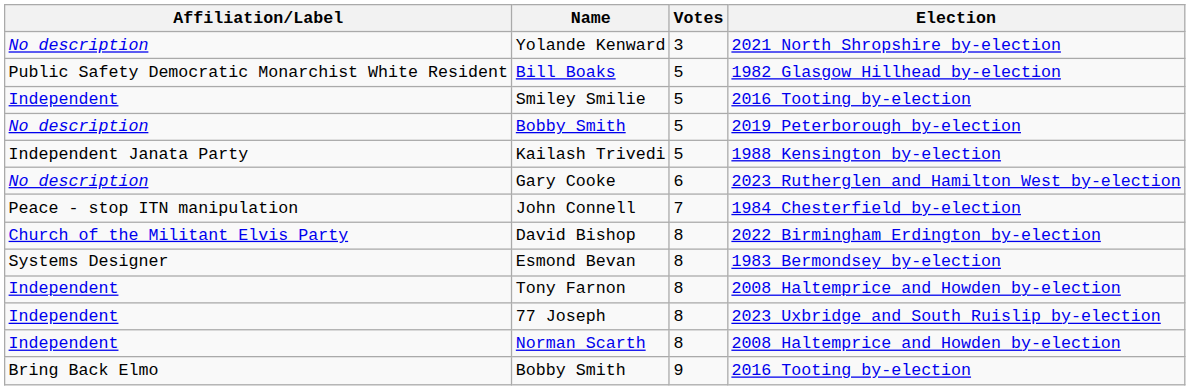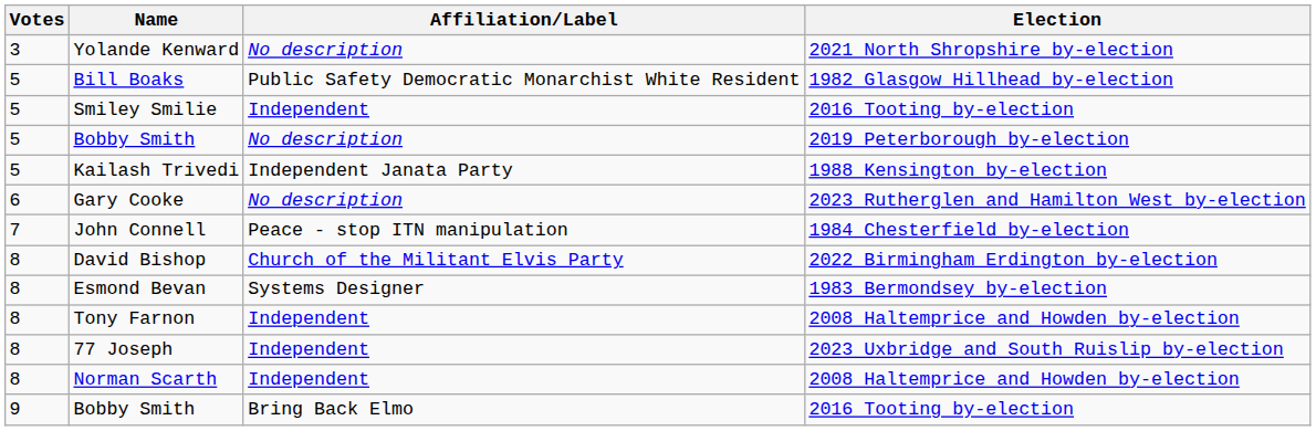 <table class="wikitable sortable">
 <tr>
+<th>Votes</th>
+<th>Name</th>
 <th>Affiliation/Label</th>
-<th>Name</th>
-<th>Votes</th>
 <th>Election</th>
 </tr>
 <tr>
+<td>3</td>
+<td>Yolande Kenward</td>
 <td><a href='#'><em>No description</em></a></td>
-<td>Yolande Kenward</td>
-<td>3</td>
 <td><a href='#'>2021 North Shropshire by-election</a></td>
 </tr>
 <tr>
+<td>5</td>
+<td><a href='#'>Bill Boaks</a></td>
 <td>Public Safety Democratic Monarchist White Resident</td>
-<td><a href='#'>Bill Boaks</a></td>
-<td>5</td>
 <td><a href='#'>1982 Glasgow Hillhead by-election</a></td>
 </tr>
 <tr>
+<td>5</td>
+<td>Smiley Smilie</td>
 <td><a href='#'>Independent</a></td>
-<td>Smiley Smilie</td>
-<td>5</td>
 <td><a href='#'>2016 Tooting by-election</a></td>
 </tr>
 <tr>
+<td>5</td>
+<td><a href='#'>Bobby Smith</a></td>
 <td><a href='#'><em>No description</em></a></td>
-<td><a href='#'>Bobby Smith</a></td>
-<td>5</td>
 <td><a href='#'>2019 Peterborough by-election</a></td>
 </tr>
 <tr>
+<td>5</td>
+<td>Kailash Trivedi</td>
 <td>Independent Janata Party</td>
-<td>Kailash Trivedi</td>
-<td>5</td>
 <td><a href='#'>1988 Kensington by-election</a></td>
 </tr>
 <tr>
+<td>6</td>
+<td>Gary Cooke</td>
 <td><a href='#'><em>No description</em></a></td>
-<td>Gary Cooke</td>
-<td>6</td>
 <td><a href='#'>2023 Rutherglen and Hamilton West by-election</a></td>
 </tr>
 <tr>
+<td>7</td>
+<td>John Connell</td>
 <td>Peace - stop ITN manipulation</td>
-<td>John Connell</td>
-<td>7</td>
 <td><a href='#'>1984 Chesterfield by-election</a></td>
 </tr>
 <tr>
+<td>8</td>
+<td>David Bishop</td>
 <td><a href='#'>Church of the Militant Elvis Party</a></td>
-<td>David Bishop</td>
-<td>8</td>
 <td><a href='#'>2022 Birmingham Erdington by-election</a></td>
 </tr>
 <tr>
+<td>8</td>
+<td>Esmond Bevan</td>
 <td>Systems Designer</td>
-<td>Esmond Bevan</td>
-<td>8</td>
 <td><a href='#'>1983 Bermondsey by-election</a></td>
 </tr>
 <tr>
+<td>8</td>
+<td>Tony Farnon</td>
 <td><a href='#'>Independent</a></td>
-<td>Tony Farnon</td>
-<td>8</td>
 <td><a href='#'>2008 Haltemprice and Howden by-election</a></td>
 </tr>
 <tr>
+<td>8</td>
+<td>77 Joseph</td>
 <td><a href='#'>Independent</a></td>
-<td>77 Joseph</td>
-<td>8</td>
 <td><a href='#'>2023 Uxbridge and South Ruislip by-election</a></td>
 </tr>
 <tr>
+<td>8</td>
+<td><a href='#'>Norman Scarth</a></td>
 <td><a href='#'>Independent</a></td>
-<td><a href='#'>Norman Scarth</a></td>
-<td>8</td>
 <td><a href='#'>2008 Haltemprice and Howden by-election</a></td>
 </tr>
 <tr>
+<td>9</td>
+<td>Bobby Smith</td>
 <td>Bring Back Elmo</td>
-<td>Bobby Smith</td>
-<td>9</td>
 <td><a href='#'>2016 Tooting by-election</a></td>
 </tr>
 </table>
